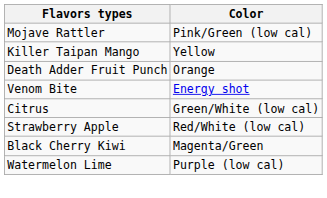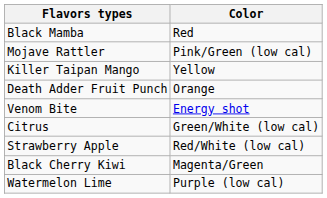 <table class="wikitable">
 <tr>
 <th>Flavors types</th>
 <th>Color</th>
+</tr>
+<tr>
+<td>Black Mamba</td>
+<td>Red</td>
 </tr>
 <tr>
 <td>Mojave Rattler</td>
 <td>Pink/Green (low cal)</td>
 </tr>
 <tr>
 <td>Killer Taipan Mango</td>
 <td>Yellow</td>
 </tr>
 <tr>
 <td>Death Adder Fruit Punch</td>
 <td>Orange</td>
 </tr>
 <tr>
 <td>Venom Bite</td>
 <td><a href='#'>Energy shot</a></td>
 </tr>
 <tr>
 <td>Citrus</td>
 <td>Green/White (low cal)</td>
 </tr>
 <tr>
 <td>Strawberry Apple</td>
 <td>Red/White (low cal)</td>
 </tr>
 <tr>
 <td>Black Cherry Kiwi</td>
 <td>Magenta/Green</td>
 </tr>
 <tr>
 <td>Watermelon Lime</td>
 <td>Purple (low cal)</td>
 </tr>
 </table>
